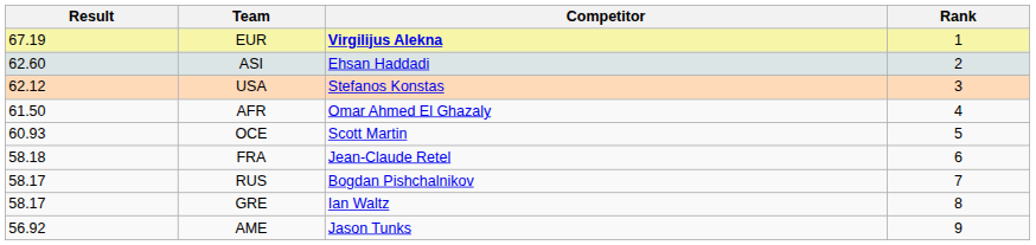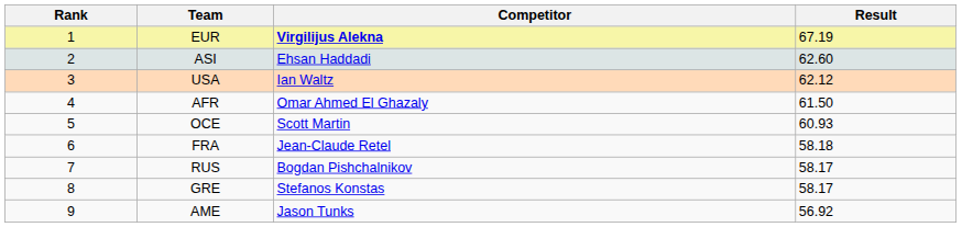 <table class="wikitable" width=70% style=text-align:center>
 <tr>
-<th>Result</th>
+<th>Rank</th>
 <th>Team</th>
 <th>Competitor</th>
-<th>Rank</th>
+<th>Result</th>
 </tr>
 <tr bgcolor="#F7F6A8">
-<td align="left">67.19</td>
+<td>1</td>
 <td>EUR</td>
 <td align="left"><strong><a href='#'>Virgilijus Alekna</a></strong></td>
-<td>1</td>
+<td align="left">67.19</td>
 </tr>
 <tr bgcolor="#DCE5E5">
-<td align="left">62.60</td>
+<td>2</td>
 <td>ASI</td>
 <td align="left"><a href='#'>Ehsan Haddadi</a></td>
-<td>2</td>
+<td align="left">62.60</td>
 </tr>
 <tr bgcolor="#FFDAB9">
+<td>3</td>
+<td>USA</td>
+<td align="left"><a href='#'>Ian Waltz</a></td>
 <td align="left">62.12</td>
-<td>USA</td>
-<td align="left"><a href='#'>Stefanos Konstas</a></td>
-<td>3</td>
 </tr>
 <tr>
-<td align="left">61.50</td>
+<td>4</td>
 <td>AFR</td>
 <td align="left"><a href='#'>Omar Ahmed El Ghazaly</a></td>
-<td>4</td>
+<td align="left">61.50</td>
 </tr>
 <tr>
-<td align="left">60.93</td>
+<td>5</td>
 <td>OCE</td>
 <td align="left"><a href='#'>Scott Martin</a></td>
-<td>5</td>
+<td align="left">60.93</td>
 </tr>
 <tr>
-<td align="left">58.18</td>
+<td>6</td>
 <td>FRA</td>
 <td align="left"><a href='#'>Jean-Claude Retel</a></td>
-<td>6</td>
+<td align="left">58.18</td>
 </tr>
 <tr>
-<td align="left">58.17</td>
+<td>7</td>
 <td>RUS</td>
 <td align="left"><a href='#'>Bogdan Pishchalnikov</a></td>
-<td>7</td>
+<td align="left">58.17</td>
 </tr>
 <tr>
+<td>8</td>
+<td>GRE</td>
+<td align="left"><a href='#'>Stefanos Konstas</a></td>
 <td align="left">58.17</td>
-<td>GRE</td>
-<td align="left"><a href='#'>Ian Waltz</a></td>
-<td>8</td>
 </tr>
 <tr>
-<td align="left">56.92</td>
+<td>9</td>
 <td>AME</td>
 <td align="left"><a href='#'>Jason Tunks</a></td>
-<td>9</td>
+<td align="left">56.92</td>
 </tr>
 </table>
